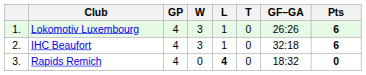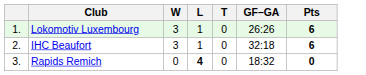 <table class="wikitable">
 <tr>
 <th width="30"></th>
 <th width="200">Club</th>
-<th width="30">GP</th>
 <th width="30">W</th>
 <th width="30">L</th>
 <th width="30">T</th>
 <th width="70">GF–GA</th>
 <th width="70">Pts</th>
 </tr>
 <tr bgcolor="#e6fae6" align="center">
 <td>1.</td>
 <td align="left"><a href='#'>Lokomotiv Luxembourg</a></td>
-<td>4</td>
 <td>3</td>
 <td>1</td>
 <td>0</td>
 <td>26:26</td>
 <td><strong>6</strong></td>
 </tr>
 <tr bgcolor="#FFFFFF" align="center">
 <td>2.</td>
 <td align="left"><a href='#'>IHC Beaufort</a></td>
-<td>4</td>
 <td>3</td>
 <td>1</td>
 <td>0</td>
 <td>32:18</td>
 <td><strong>6</strong></td>
 </tr>
 <tr bgcolor="#FFFFFF" align="center">
 <td>3.</td>
 <td align="left"><a href='#'>Rapids Remich</a></td>
-<td>4</td>
 <td>0</td>
 <td><strong>4</strong></td>
 <td>0</td>
 <td>18:32</td>
 <td><strong>0</strong></td>
 </tr>
 </table>
